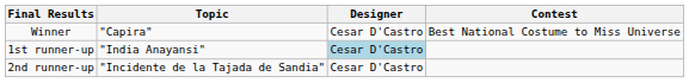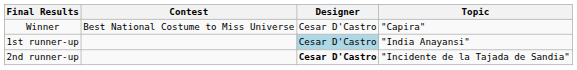 <table class="wikitable">
 <tr>
 <th>Final Results</th>
+<th>Contest</th>
+<th>Designer</th>
 <th>Topic</th>
-<th>Designer</th>
-<th>Contest</th>
 </tr>
 <tr>
 <td align="center">Winner</td>
+<td>Best National Costume to Miss Universe</td>
+<td>Cesar D'Castro</td>
 <td>"Capira"</td>
-<td>Cesar D'Castro</td>
-<td>Best National Costume to Miss Universe</td>
 </tr>
 <tr>
 <td>1st runner-up</td>
+<td></td>
+<td style="background: lightblue;">Cesar D'Castro</td>
 <td>"India Anayansi"</td>
-<td style="background: lightblue;">Cesar D'Castro</td>
-<td></td>
 </tr>
 <tr>
 <td>2nd runner-up</td>
+<td></td>
+<td><strong>Cesar D'Castro</strong></td>
 <td>"Incidente de la Tajada de Sandia"</td>
-<td>Cesar D'Castro</td>
-<td></td>
 </tr>
 </table>
